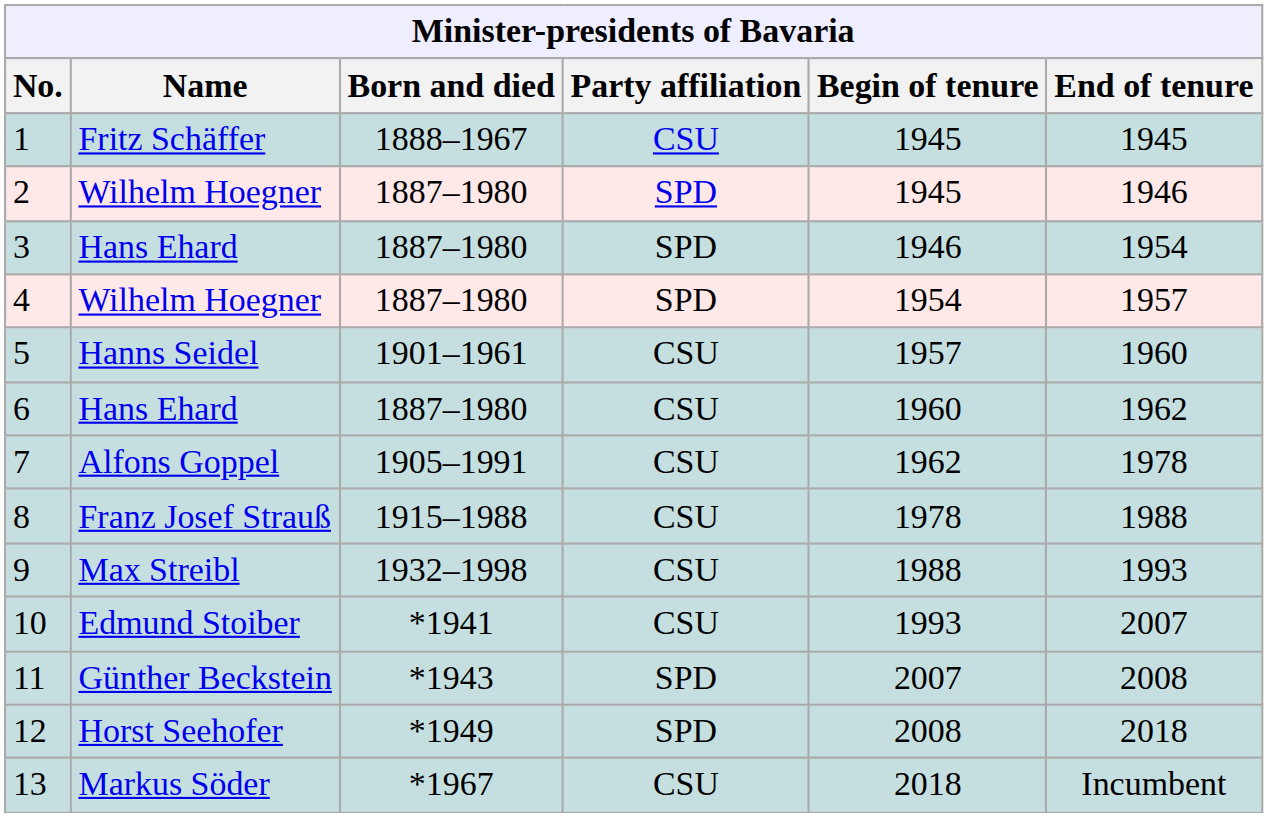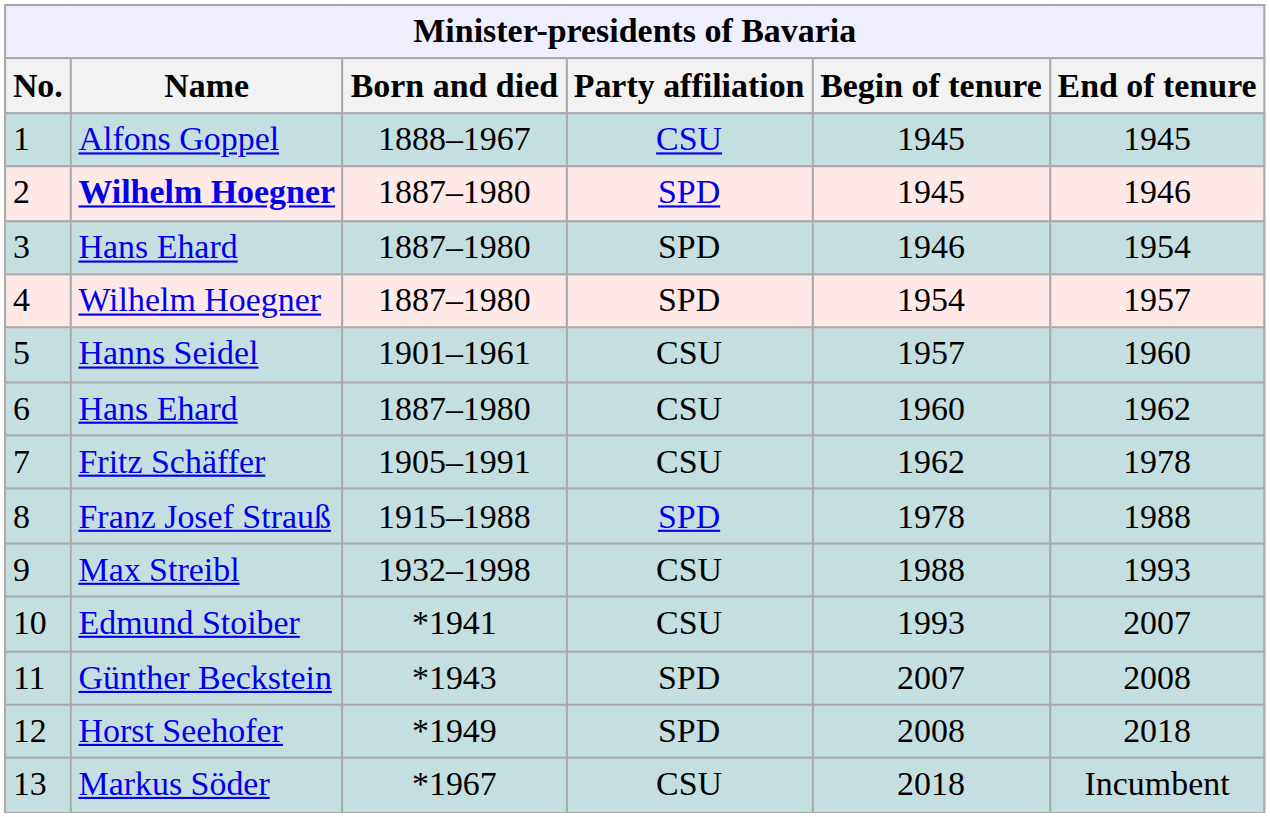 <table class="wikitable">
 <tr>
 <th style="background:#eef; text-align:center;" colspan="6">Minister-presidents of Bavaria</th>
 </tr>
 <tr style="background:#eef;">
 <th>No.</th>
 <th>Name</th>
 <th>Born and died</th>
 <th>Party affiliation</th>
 <th>Begin of tenure</th>
 <th>End of tenure</th>
 </tr>
 <tr style="background:#C5DFE1;">
 <td>1</td>
-<td><a href='#'>Fritz Schäffer</a></td>
+<td><a href='#'>Alfons Goppel</a></td>
 <td style="text-align:center;">1888–1967</td>
 <td style="text-align:center;"><a href='#'>CSU</a></td>
 <td style="text-align:center;">1945</td>
 <td style="text-align:center;">1945</td>
 </tr>
 <tr style="background:#FFE8E8;">
 <td>2</td>
-<td><a href='#'>Wilhelm Hoegner</a></td>
+<td><strong><a href='#'>Wilhelm Hoegner</a></strong></td>
 <td style="text-align:center;">1887–1980</td>
 <td style="text-align:center;"><a href='#'>SPD</a></td>
 <td style="text-align:center;">1945</td>
 <td style="text-align:center;">1946</td>
 </tr>
 <tr style="background:#C5DFE1;">
 <td>3</td>
 <td><a href='#'>Hans Ehard</a></td>
 <td style="text-align:center;">1887–1980</td>
 <td style="text-align:center;">SPD</td>
 <td style="text-align:center;">1946</td>
 <td style="text-align:center;">1954</td>
 </tr>
 <tr style="background:#FFE8E8;">
 <td>4</td>
 <td><a href='#'>Wilhelm Hoegner</a></td>
 <td style="text-align:center;">1887–1980</td>
 <td style="text-align:center;">SPD</td>
 <td style="text-align:center;">1954</td>
 <td style="text-align:center;">1957</td>
 </tr>
 <tr style="background:#C5DFE1;">
 <td>5</td>
 <td><a href='#'>Hanns Seidel</a></td>
 <td style="text-align:center;">1901–1961</td>
 <td style="text-align:center;">CSU</td>
 <td style="text-align:center;">1957</td>
 <td style="text-align:center;">1960</td>
 </tr>
 <tr style="background:#C5DFE1;">
 <td>6</td>
 <td><a href='#'>Hans Ehard</a></td>
 <td style="text-align:center;">1887–1980</td>
 <td style="text-align:center;">CSU</td>
 <td style="text-align:center;">1960</td>
 <td style="text-align:center;">1962</td>
 </tr>
 <tr style="background:#C5DFE1;">
 <td>7</td>
-<td><a href='#'>Alfons Goppel</a></td>
+<td><a href='#'>Fritz Schäffer</a></td>
 <td style="text-align:center;">1905–1991</td>
 <td style="text-align:center;">CSU</td>
 <td style="text-align:center;">1962</td>
 <td style="text-align:center;">1978</td>
 </tr>
 <tr style="background:#C5DFE1;">
 <td>8</td>
 <td><a href='#'>Franz Josef Strauß</a></td>
 <td style="text-align:center;">1915–1988</td>
-<td style="text-align:center;">CSU</td>
+<td style="text-align:center;"><a href='#'>SPD</a></td>
 <td style="text-align:center;">1978</td>
 <td style="text-align:center;">1988</td>
 </tr>
 <tr style="background:#C5DFE1;">
 <td>9</td>
 <td><a href='#'>Max Streibl</a></td>
 <td style="text-align:center;">1932–1998</td>
 <td style="text-align:center;">CSU</td>
 <td style="text-align:center;">1988</td>
 <td style="text-align:center;">1993</td>
 </tr>
 <tr style="background:#C5DFE1;">
 <td>10</td>
 <td><a href='#'>Edmund Stoiber</a></td>
 <td style="text-align:center;">*1941</td>
 <td style="text-align:center;">CSU</td>
 <td style="text-align:center;">1993</td>
 <td style="text-align:center;">2007</td>
 </tr>
 <tr style="background:#C5DFE1;">
 <td>11</td>
 <td><a href='#'>Günther Beckstein</a></td>
 <td style="text-align:center;">*1943</td>
 <td style="text-align:center;">SPD</td>
 <td style="text-align:center;">2007</td>
 <td style="text-align:center;">2008</td>
 </tr>
 <tr style="background:#C5DFE1;">
 <td>12</td>
 <td><a href='#'>Horst Seehofer</a></td>
 <td style="text-align:center;">*1949</td>
 <td style="text-align:center;">SPD</td>
 <td style="text-align:center;">2008</td>
 <td style="text-align:center;">2018</td>
 </tr>
 <tr style="background:#C5DFE1;">
 <td>13</td>
 <td><a href='#'>Markus Söder</a></td>
 <td style="text-align:center;">*1967</td>
 <td style="text-align:center;">CSU</td>
 <td style="text-align:center;">2018</td>
 <td style="text-align:center;">Incumbent</td>
 </tr>
 </table>
